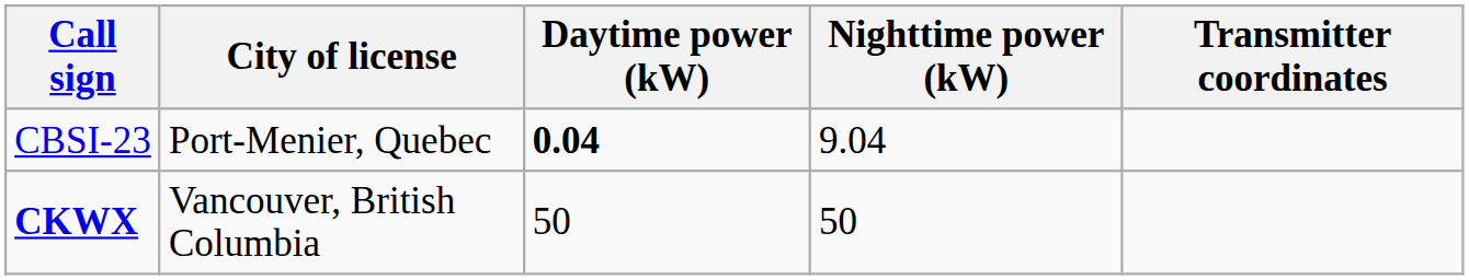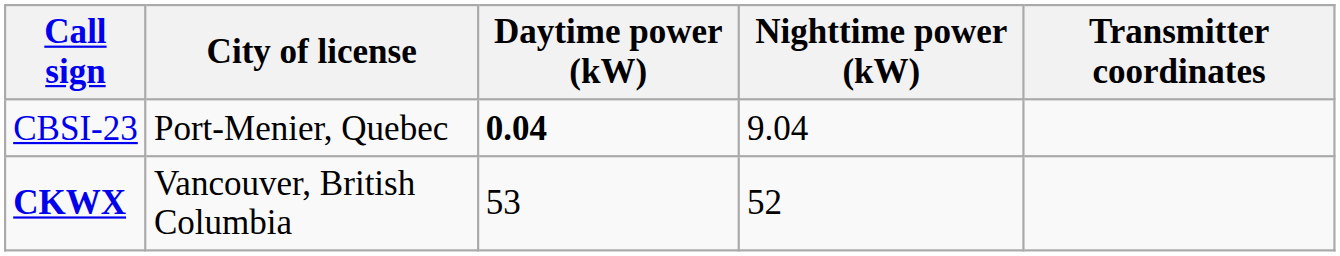 <table class="wikitable sortable">
 <tr>
 <th><a href='#'>Call sign</a></th>
 <th>City of license</th>
 <th>Daytime power (kW)</th>
 <th>Nighttime power (kW)</th>
 <th>Transmitter coordinates</th>
 </tr>
 <tr>
 <td><a href='#'>CBSI-23</a></td>
 <td>Port-Menier, Quebec</td>
 <td><strong>0.04</strong></td>
 <td>9.04</td>
 <td></td>
 </tr>
 <tr>
 <td><strong><a href='#'>CKWX</a></strong></td>
 <td>Vancouver, British Columbia</td>
-<td>50</td>
-<td>50</td>
+<td>53</td>
+<td>52</td>
 <td></td>
 </tr>
 </table>
